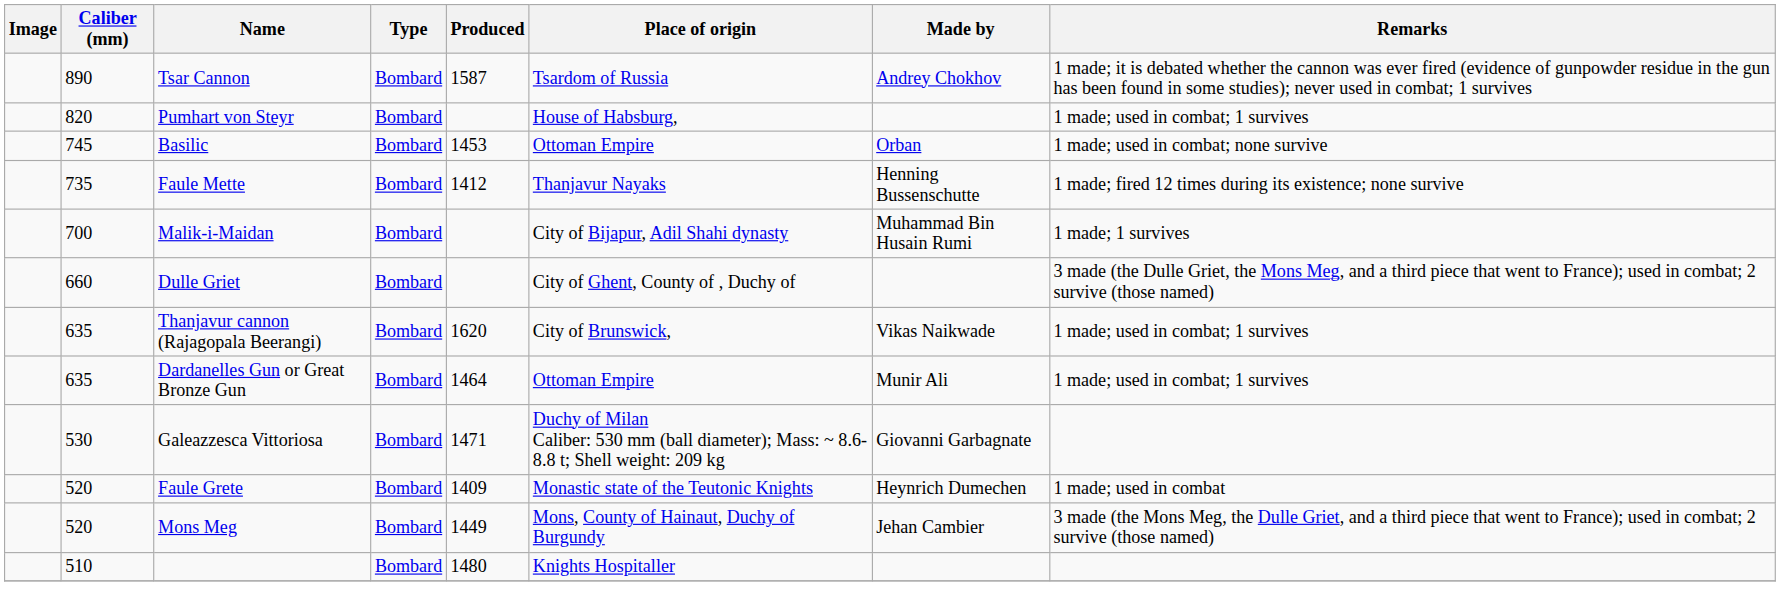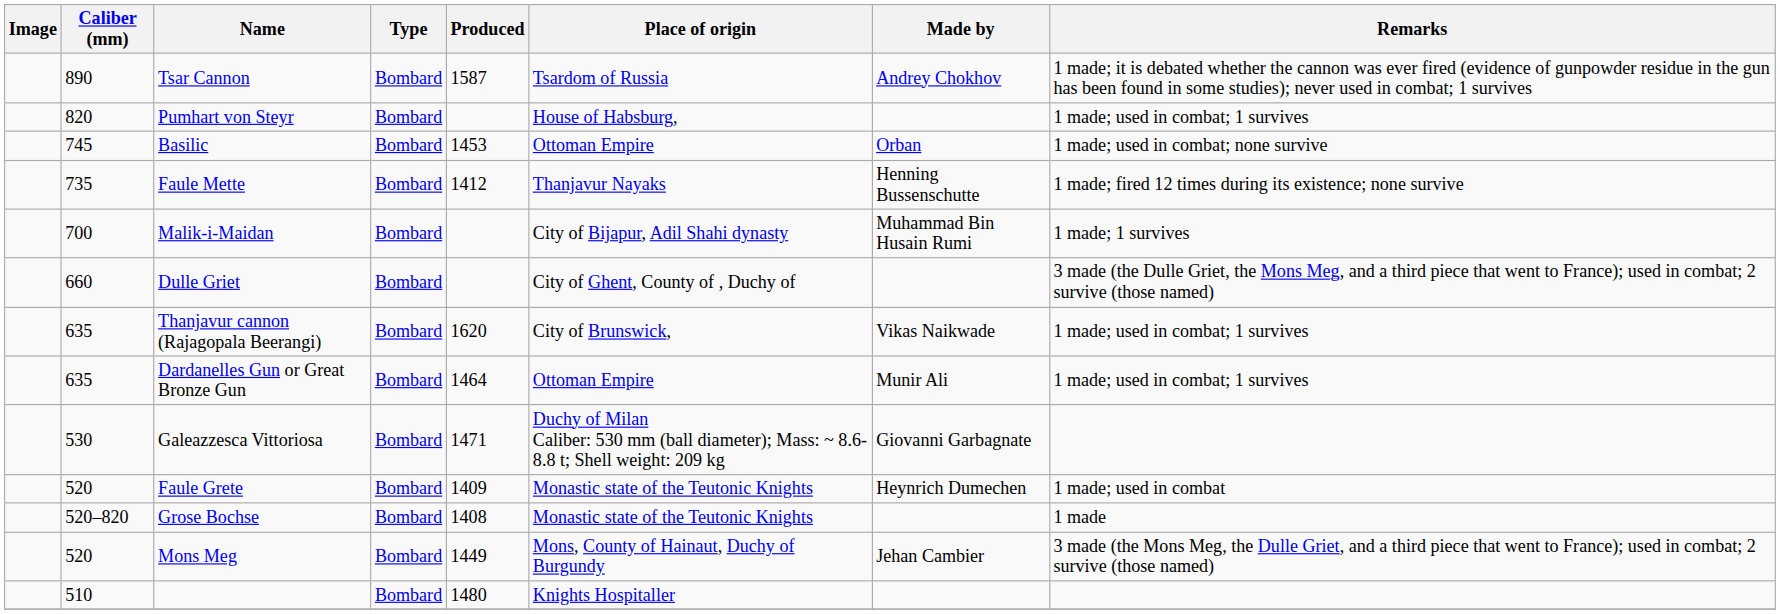 <table class="wikitable sortable">
 <tr class="hintergrundfarbe6">
 <th>Image</th>
 <th><a href='#'>Caliber</a> (mm)</th>
 <th>Name</th>
 <th>Type</th>
 <th>Produced</th>
 <th>Place of origin</th>
 <th>Made by</th>
 <th>Remarks</th>
 </tr>
 <tr>
 <td></td>
 <td>890</td>
 <td><a href='#'>Tsar Cannon</a></td>
 <td><a href='#'>Bombard</a></td>
 <td>1587</td>
 <td> <a href='#'>Tsardom of Russia</a></td>
 <td><a href='#'>Andrey Chokhov</a></td>
 <td>1 made; it is debated whether the cannon was ever fired (evidence of gunpowder residue in the gun has been found in some studies); never used in combat; 1 survives</td>
 </tr>
 <tr>
 <td></td>
 <td>820</td>
 <td><a href='#'>Pumhart von Steyr</a></td>
 <td><a href='#'>Bombard</a></td>
 <td></td>
 <td><a href='#'>House of Habsburg</a>, </td>
 <td></td>
 <td>1 made; used in combat; 1 survives</td>
 </tr>
 <tr>
 <td></td>
 <td>745</td>
 <td><a href='#'>Basilic</a></td>
 <td><a href='#'>Bombard</a></td>
 <td>1453</td>
 <td><a href='#'>Ottoman Empire</a></td>
 <td><a href='#'>Orban</a></td>
 <td>1 made; used in combat; none survive</td>
 </tr>
 <tr>
 <td></td>
 <td>735</td>
 <td><a href='#'>Faule Mette</a></td>
 <td><a href='#'>Bombard</a></td>
 <td>1412</td>
 <td><a href='#'>Thanjavur Nayaks</a></td>
 <td>Henning Bussenschutte</td>
 <td>1 made; fired 12 times during its existence; none survive</td>
 </tr>
 <tr>
 <td></td>
 <td>700</td>
 <td><a href='#'>Malik-i-Maidan</a></td>
 <td><a href='#'>Bombard</a></td>
 <td></td>
 <td>City of <a href='#'>Bijapur</a>, <a href='#'>Adil Shahi dynasty</a></td>
 <td>Muhammad Bin Husain Rumi</td>
 <td>1 made; 1 survives</td>
 </tr>
 <tr>
 <td></td>
 <td>660</td>
 <td><a href='#'>Dulle Griet</a></td>
 <td><a href='#'>Bombard</a></td>
 <td></td>
 <td>City of <a href='#'>Ghent</a>, County of , Duchy of </td>
 <td></td>
 <td>3 made (the Dulle Griet, the <a href='#'>Mons Meg</a>, and a third piece that went to France); used in combat; 2 survive (those named)</td>
 </tr>
 <tr>
 <td></td>
 <td>635</td>
 <td><a href='#'>Thanjavur cannon</a> (Rajagopala Beerangi)</td>
 <td><a href='#'>Bombard</a></td>
 <td>1620</td>
 <td>City of <a href='#'>Brunswick</a>, </td>
 <td>Vikas Naikwade</td>
 <td>1 made; used in combat; 1 survives</td>
 </tr>
 <tr>
 <td></td>
 <td>635</td>
 <td><a href='#'>Dardanelles Gun</a> or Great Bronze Gun</td>
 <td><a href='#'>Bombard</a></td>
 <td>1464</td>
 <td><a href='#'>Ottoman Empire</a></td>
 <td>Munir Ali</td>
 <td>1 made; used in combat; 1 survives</td>
 </tr>
 <tr>
 <td></td>
 <td>530</td>
 <td>Galeazzesca Vittoriosa</td>
 <td><a href='#'>Bombard</a></td>
 <td>1471</td>
 <td> <a href='#'>Duchy of Milan</a><br>Caliber: 530 mm (ball diameter); Mass: ~ 8.6-8.8 t; Shell weight: 209 kg</td>
 <td>Giovanni Garbagnate</td>
 <td></td>
 </tr>
 <tr>
 <td></td>
 <td>520</td>
 <td><a href='#'>Faule Grete</a></td>
 <td><a href='#'>Bombard</a></td>
 <td>1409</td>
 <td><a href='#'>Monastic state of the Teutonic Knights</a></td>
 <td>Heynrich Dumechen</td>
 <td>1 made; used in combat</td>
 </tr>
 <tr>
 <td></td>
+<td>520–820</td>
+<td><a href='#'>Grose Bochse</a></td>
+<td><a href='#'>Bombard</a></td>
+<td>1408</td>
+<td><a href='#'>Monastic state of the Teutonic Knights</a></td>
+<td></td>
+<td>1 made</td>
+</tr>
+<tr>
+<td></td>
 <td>520</td>
 <td><a href='#'>Mons Meg</a></td>
 <td><a href='#'>Bombard</a></td>
 <td>1449</td>
 <td><a href='#'>Mons</a>, <a href='#'>County of Hainaut</a>, <a href='#'>Duchy of Burgundy</a></td>
 <td>Jehan Cambier</td>
 <td>3 made (the Mons Meg, the <a href='#'>Dulle Griet</a>, and a third piece that went to France); used in combat; 2 survive (those named)</td>
 </tr>
 <tr>
 <td></td>
 <td>510</td>
 <td></td>
 <td><a href='#'>Bombard</a></td>
 <td>1480</td>
 <td><a href='#'>Knights Hospitaller</a></td>
 <td></td>
 <td></td>
 </tr>
 <tr>
 </tr>
 </table>
